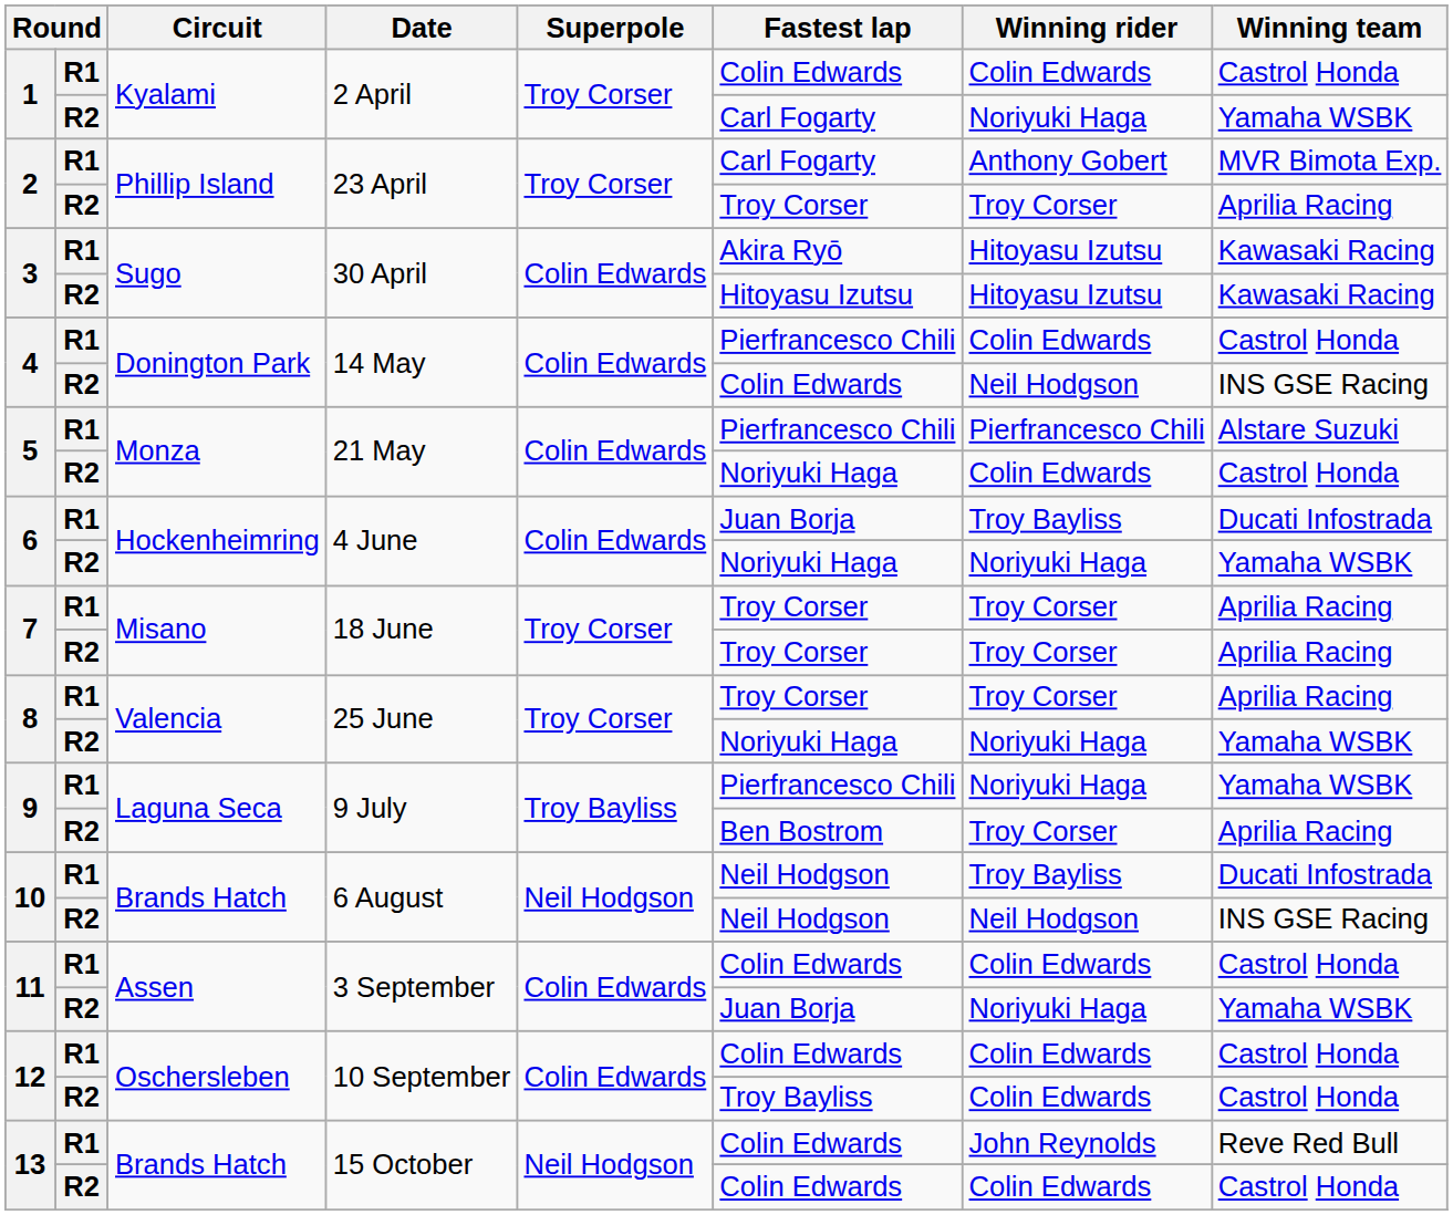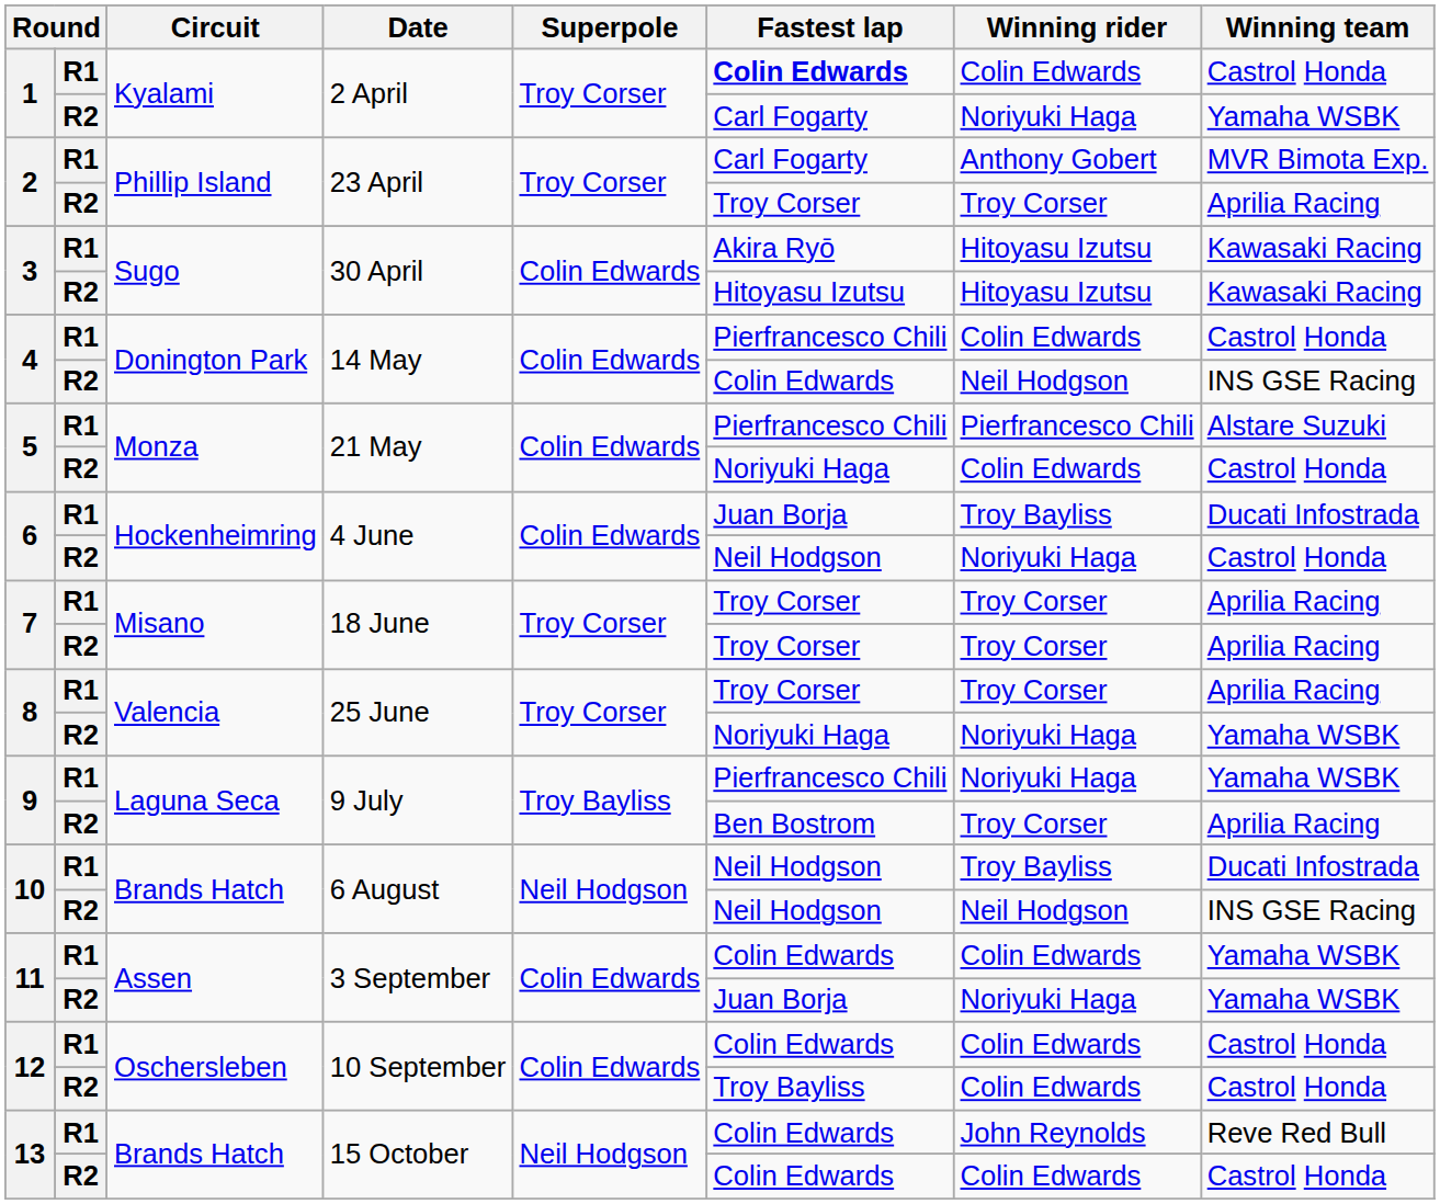 <table class="wikitable" style="font-size: 85%">
 <tr>
 <th colspan=2>Round</th>
 <th>Circuit</th>
 <th>Date</th>
 <th>Superpole</th>
 <th>Fastest lap</th>
 <th>Winning rider</th>
 <th>Winning team</th>
 </tr>
 <tr>
 <th rowspan=2>1</th>
 <th>R1</th>
 <td rowspan=2> <a href='#'>Kyalami</a></td>
 <td rowspan=2>2 April</td>
 <td rowspan=2> <a href='#'>Troy Corser</a></td>
-<td> <a href='#'>Colin Edwards</a></td>
+<td><strong> <a href='#'>Colin Edwards</a></strong></td>
 <td> <a href='#'>Colin Edwards</a></td>
 <td><a href='#'>Castrol</a> <a href='#'>Honda</a></td>
 </tr>
 <tr>
 <th>R2</th>
 <td> <a href='#'>Carl Fogarty</a></td>
 <td> <a href='#'>Noriyuki Haga</a></td>
 <td><a href='#'>Yamaha WSBK</a></td>
 </tr>
 <tr>
 <th rowspan=2>2</th>
 <th>R1</th>
 <td rowspan=2> <a href='#'>Phillip Island</a></td>
 <td rowspan=2>23 April</td>
 <td rowspan=2> <a href='#'>Troy Corser</a></td>
 <td> <a href='#'>Carl Fogarty</a></td>
 <td> <a href='#'>Anthony Gobert</a></td>
 <td><a href='#'>MVR Bimota Exp.</a></td>
 </tr>
 <tr>
 <th>R2</th>
 <td> <a href='#'>Troy Corser</a></td>
 <td> <a href='#'>Troy Corser</a></td>
 <td><a href='#'>Aprilia Racing</a></td>
 </tr>
 <tr>
 <th rowspan=2>3</th>
 <th>R1</th>
 <td rowspan=2> <a href='#'>Sugo</a></td>
 <td rowspan=2>30 April</td>
 <td rowspan=2> <a href='#'>Colin Edwards</a></td>
 <td> <a href='#'>Akira Ryō</a></td>
 <td> <a href='#'>Hitoyasu Izutsu</a></td>
 <td><a href='#'>Kawasaki Racing</a></td>
 </tr>
 <tr>
 <th>R2</th>
 <td> <a href='#'>Hitoyasu Izutsu</a></td>
 <td> <a href='#'>Hitoyasu Izutsu</a></td>
 <td><a href='#'>Kawasaki Racing</a></td>
 </tr>
 <tr>
 <th rowspan=2>4</th>
 <th>R1</th>
 <td rowspan=2> <a href='#'>Donington Park</a></td>
 <td rowspan=2>14 May</td>
 <td rowspan=2> <a href='#'>Colin Edwards</a></td>
 <td> <a href='#'>Pierfrancesco Chili</a></td>
 <td> <a href='#'>Colin Edwards</a></td>
 <td><a href='#'>Castrol</a> <a href='#'>Honda</a></td>
 </tr>
 <tr>
 <th>R2</th>
 <td> <a href='#'>Colin Edwards</a></td>
 <td> <a href='#'>Neil Hodgson</a></td>
 <td>INS GSE Racing</td>
 </tr>
 <tr>
 <th rowspan=2>5</th>
 <th>R1</th>
 <td rowspan=2> <a href='#'>Monza</a></td>
 <td rowspan=2>21 May</td>
 <td rowspan=2> <a href='#'>Colin Edwards</a></td>
 <td> <a href='#'>Pierfrancesco Chili</a></td>
 <td> <a href='#'>Pierfrancesco Chili</a></td>
 <td><a href='#'>Alstare Suzuki</a></td>
 </tr>
 <tr>
 <th>R2</th>
 <td> <a href='#'>Noriyuki Haga</a></td>
 <td> <a href='#'>Colin Edwards</a></td>
 <td><a href='#'>Castrol</a> <a href='#'>Honda</a></td>
 </tr>
 <tr>
 <th rowspan=2>6</th>
 <th>R1</th>
 <td rowspan=2> <a href='#'>Hockenheimring</a></td>
 <td rowspan=2>4 June</td>
 <td rowspan=2> <a href='#'>Colin Edwards</a></td>
 <td> <a href='#'>Juan Borja</a></td>
 <td> <a href='#'>Troy Bayliss</a></td>
 <td><a href='#'>Ducati Infostrada</a></td>
 </tr>
 <tr>
 <th>R2</th>
+<td> <a href='#'>Neil Hodgson</a></td>
 <td> <a href='#'>Noriyuki Haga</a></td>
-<td> <a href='#'>Noriyuki Haga</a></td>
-<td><a href='#'>Yamaha WSBK</a></td>
+<td><a href='#'>Castrol</a> <a href='#'>Honda</a></td>
 </tr>
 <tr>
 <th rowspan=2>7</th>
 <th>R1</th>
 <td rowspan=2> <a href='#'>Misano</a></td>
 <td rowspan=2>18 June</td>
 <td rowspan=2> <a href='#'>Troy Corser</a></td>
 <td> <a href='#'>Troy Corser</a></td>
 <td> <a href='#'>Troy Corser</a></td>
 <td><a href='#'>Aprilia Racing</a></td>
 </tr>
 <tr>
 <th>R2</th>
 <td> <a href='#'>Troy Corser</a></td>
 <td> <a href='#'>Troy Corser</a></td>
 <td><a href='#'>Aprilia Racing</a></td>
 </tr>
 <tr>
 <th rowspan=2>8</th>
 <th>R1</th>
 <td rowspan=2> <a href='#'>Valencia</a></td>
 <td rowspan=2>25 June</td>
 <td rowspan=2> <a href='#'>Troy Corser</a></td>
 <td> <a href='#'>Troy Corser</a></td>
 <td> <a href='#'>Troy Corser</a></td>
 <td><a href='#'>Aprilia Racing</a></td>
 </tr>
 <tr>
 <th>R2</th>
 <td> <a href='#'>Noriyuki Haga</a></td>
 <td> <a href='#'>Noriyuki Haga</a></td>
 <td><a href='#'>Yamaha WSBK</a></td>
 </tr>
 <tr>
 <th rowspan=2>9</th>
 <th>R1</th>
 <td rowspan=2> <a href='#'>Laguna Seca</a></td>
 <td rowspan=2>9 July</td>
 <td rowspan=2> <a href='#'>Troy Bayliss</a></td>
 <td> <a href='#'>Pierfrancesco Chili</a></td>
 <td> <a href='#'>Noriyuki Haga</a></td>
 <td><a href='#'>Yamaha WSBK</a></td>
 </tr>
 <tr>
 <th>R2</th>
 <td> <a href='#'>Ben Bostrom</a></td>
 <td> <a href='#'>Troy Corser</a></td>
 <td><a href='#'>Aprilia Racing</a></td>
 </tr>
 <tr>
 <th rowspan=2>10</th>
 <th>R1</th>
 <td rowspan=2> <a href='#'>Brands Hatch</a></td>
 <td rowspan=2>6 August</td>
 <td rowspan=2> <a href='#'>Neil Hodgson</a></td>
 <td> <a href='#'>Neil Hodgson</a></td>
 <td> <a href='#'>Troy Bayliss</a></td>
 <td><a href='#'>Ducati Infostrada</a></td>
 </tr>
 <tr>
 <th>R2</th>
 <td> <a href='#'>Neil Hodgson</a></td>
 <td> <a href='#'>Neil Hodgson</a></td>
 <td>INS GSE Racing</td>
 </tr>
 <tr>
 <th rowspan=2>11</th>
 <th>R1</th>
 <td rowspan=2> <a href='#'>Assen</a></td>
 <td rowspan=2>3 September</td>
 <td rowspan=2> <a href='#'>Colin Edwards</a></td>
 <td> <a href='#'>Colin Edwards</a></td>
 <td> <a href='#'>Colin Edwards</a></td>
-<td><a href='#'>Castrol</a> <a href='#'>Honda</a></td>
+<td><a href='#'>Yamaha WSBK</a></td>
 </tr>
 <tr>
 <th>R2</th>
 <td> <a href='#'>Juan Borja</a></td>
 <td> <a href='#'>Noriyuki Haga</a></td>
 <td><a href='#'>Yamaha WSBK</a></td>
 </tr>
 <tr>
 <th rowspan=2>12</th>
 <th>R1</th>
 <td rowspan=2> <a href='#'>Oschersleben</a></td>
 <td rowspan=2>10 September</td>
 <td rowspan=2> <a href='#'>Colin Edwards</a></td>
 <td> <a href='#'>Colin Edwards</a></td>
 <td> <a href='#'>Colin Edwards</a></td>
 <td><a href='#'>Castrol</a> <a href='#'>Honda</a></td>
 </tr>
 <tr>
 <th>R2</th>
 <td> <a href='#'>Troy Bayliss</a></td>
 <td> <a href='#'>Colin Edwards</a></td>
 <td><a href='#'>Castrol</a> <a href='#'>Honda</a></td>
 </tr>
 <tr>
 <th rowspan=2>13</th>
 <th>R1</th>
 <td rowspan=2> <a href='#'>Brands Hatch</a></td>
 <td rowspan=2>15 October</td>
 <td rowspan=2> <a href='#'>Neil Hodgson</a></td>
 <td> <a href='#'>Colin Edwards</a></td>
 <td> <a href='#'>John Reynolds</a></td>
 <td>Reve Red Bull</td>
 </tr>
 <tr>
 <th>R2</th>
 <td> <a href='#'>Colin Edwards</a></td>
 <td> <a href='#'>Colin Edwards</a></td>
 <td><a href='#'>Castrol</a> <a href='#'>Honda</a></td>
 </tr>
 <tr>
 </tr>
 </table>
